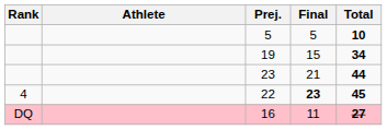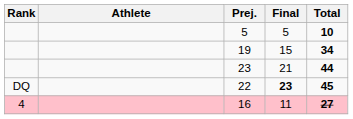 <table class=wikitable style="text-align:center">
 <tr>
 <th width=40>Rank</th>
 <th width=250>Athlete</th>
 <th width=50>Prej.</th>
 <th width=50>Final</th>
 <th width=50>Total</th>
 </tr>
 <tr>
 <td></td>
 <td align=left></td>
 <td>5</td>
 <td>5</td>
 <td><strong>10</strong></td>
 </tr>
 <tr>
 <td></td>
 <td align=left></td>
 <td>19</td>
 <td>15</td>
 <td><strong>34</strong></td>
 </tr>
 <tr>
 <td></td>
 <td align=left></td>
 <td>23</td>
 <td>21</td>
 <td><strong>44</strong></td>
 </tr>
 <tr>
-<td>4</td>
+<td>DQ</td>
 <td align=left></td>
 <td>22</td>
 <td><strong>23</strong></td>
 <td><strong>45</strong></td>
 </tr>
 <tr bgcolor=pink>
-<td>DQ</td>
+<td>4</td>
 <td align=left></td>
 <td>16</td>
 <td>11</td>
 <td><s><strong>27</strong></s></td>
 </tr>
 </table>
